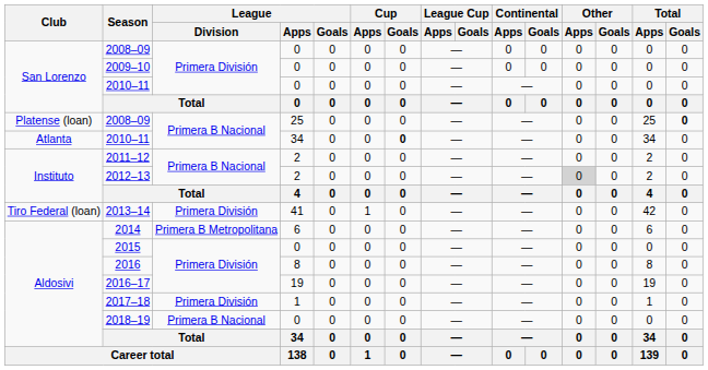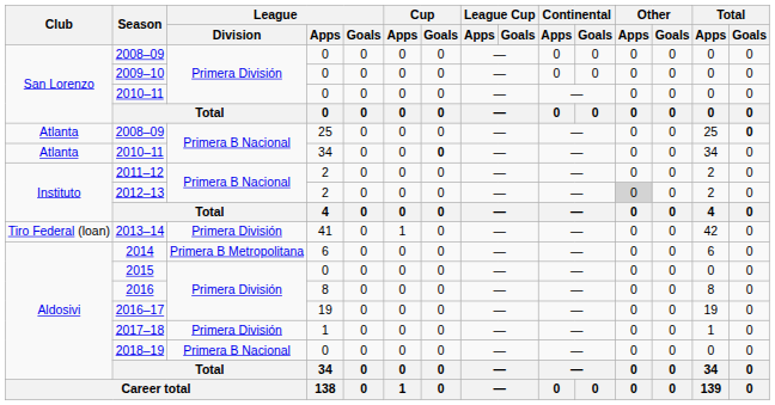 <table class="wikitable" style="text-align:center">
 <tr>
 <th rowspan="2">Club</th>
 <th rowspan="2">Season</th>
 <th colspan="3">League</th>
 <th colspan="2">Cup</th>
 <th colspan="2">League Cup</th>
 <th colspan="2">Continental</th>
 <th colspan="2">Other</th>
 <th colspan="2">Total</th>
 </tr>
 <tr>
 <th>Division</th>
 <th>Apps</th>
 <th>Goals</th>
 <th>Apps</th>
 <th>Goals</th>
 <th>Apps</th>
 <th>Goals</th>
 <th>Apps</th>
 <th>Goals</th>
 <th>Apps</th>
 <th>Goals</th>
 <th>Apps</th>
 <th>Goals</th>
 </tr>
 <tr>
 <td rowspan="4"><a href='#'>San Lorenzo</a></td>
 <td><a href='#'>2008–09</a></td>
 <td rowspan="3"><a href='#'>Primera División</a></td>
 <td>0</td>
 <td>0</td>
 <td>0</td>
 <td>0</td>
 <td colspan="2">—</td>
 <td>0</td>
 <td>0</td>
 <td>0</td>
 <td>0</td>
 <td>0</td>
 <td>0</td>
 </tr>
 <tr>
 <td><a href='#'>2009–10</a></td>
 <td>0</td>
 <td>0</td>
 <td>0</td>
 <td>0</td>
 <td colspan="2">—</td>
 <td>0</td>
 <td>0</td>
 <td>0</td>
 <td>0</td>
 <td>0</td>
 <td>0</td>
 </tr>
 <tr>
 <td><a href='#'>2010–11</a></td>
 <td>0</td>
 <td>0</td>
 <td>0</td>
 <td>0</td>
 <td colspan="2">—</td>
 <td colspan="2">—</td>
 <td>0</td>
 <td>0</td>
 <td>0</td>
 <td>0</td>
 </tr>
 <tr>
 <th colspan="2">Total</th>
 <th>0</th>
 <th>0</th>
 <th>0</th>
 <th>0</th>
 <th colspan="2">—</th>
 <th>0</th>
 <th>0</th>
 <th>0</th>
 <th>0</th>
 <th>0</th>
 <th>0</th>
 </tr>
 <tr>
-<td rowspan="1"><a href='#'>Platense</a> (loan)</td>
+<td rowspan="1"><a href='#'>Atlanta</a></td>
 <td><a href='#'>2008–09</a></td>
 <td rowspan="2"><a href='#'>Primera B Nacional</a></td>
 <td>25</td>
 <td>0</td>
 <td>0</td>
 <td>0</td>
 <td colspan="2">—</td>
 <td colspan="2">—</td>
 <td>0</td>
 <td>0</td>
 <td>25</td>
 <td><strong>0</strong></td>
 </tr>
 <tr>
 <td rowspan="1"><a href='#'>Atlanta</a></td>
 <td><a href='#'>2010–11</a></td>
 <td>34</td>
 <td>0</td>
 <td>0</td>
 <td><strong>0</strong></td>
 <td colspan="2">—</td>
 <td colspan="2">—</td>
 <td>0</td>
 <td>0</td>
 <td>34</td>
 <td>0</td>
 </tr>
 <tr>
 <td rowspan="3"><a href='#'>Instituto</a></td>
 <td><a href='#'>2011–12</a></td>
 <td rowspan="2"><a href='#'>Primera B Nacional</a></td>
 <td>2</td>
 <td>0</td>
 <td>0</td>
 <td>0</td>
 <td colspan="2">—</td>
 <td colspan="2">—</td>
 <td>0</td>
 <td>0</td>
 <td>2</td>
 <td>0</td>
 </tr>
 <tr>
 <td><a href='#'>2012–13</a></td>
 <td>2</td>
 <td>0</td>
 <td>0</td>
 <td>0</td>
 <td colspan="2">—</td>
 <td colspan="2">—</td>
 <td style="background: lightgrey;">0</td>
 <td>0</td>
 <td>2</td>
 <td>0</td>
 </tr>
 <tr>
 <th colspan="2">Total</th>
 <th>4</th>
 <th>0</th>
 <th>0</th>
 <th>0</th>
 <th colspan="2">—</th>
 <th colspan="2">—</th>
 <th>0</th>
 <th>0</th>
 <th>4</th>
 <th>0</th>
 </tr>
 <tr>
 <td rowspan="1"><a href='#'>Tiro Federal</a> (loan)</td>
 <td><a href='#'>2013–14</a></td>
 <td rowspan="1"><a href='#'>Primera División</a></td>
 <td>41</td>
 <td>0</td>
 <td>1</td>
 <td>0</td>
 <td colspan="2">—</td>
 <td colspan="2">—</td>
 <td>0</td>
 <td>0</td>
 <td>42</td>
 <td>0</td>
 </tr>
 <tr>
 <td rowspan="7"><a href='#'>Aldosivi</a></td>
 <td><a href='#'>2014</a></td>
 <td rowspan="1"><a href='#'>Primera B Metropolitana</a></td>
 <td>6</td>
 <td>0</td>
 <td>0</td>
 <td>0</td>
 <td colspan="2">—</td>
 <td colspan="2">—</td>
 <td>0</td>
 <td>0</td>
 <td>6</td>
 <td>0</td>
 </tr>
 <tr>
 <td><a href='#'>2015</a></td>
 <td rowspan="3"><a href='#'>Primera División</a></td>
 <td>0</td>
 <td>0</td>
 <td>0</td>
 <td>0</td>
 <td colspan="2">—</td>
 <td colspan="2">—</td>
 <td>0</td>
 <td>0</td>
 <td>0</td>
 <td>0</td>
 </tr>
 <tr>
 <td><a href='#'>2016</a></td>
 <td>8</td>
 <td>0</td>
 <td>0</td>
 <td>0</td>
 <td colspan="2">—</td>
 <td colspan="2">—</td>
 <td>0</td>
 <td>0</td>
 <td>8</td>
 <td>0</td>
 </tr>
 <tr>
 <td><a href='#'>2016–17</a></td>
 <td>19</td>
 <td>0</td>
 <td>0</td>
 <td>0</td>
 <td colspan="2">—</td>
 <td colspan="2">—</td>
 <td>0</td>
 <td>0</td>
 <td>19</td>
 <td>0</td>
 </tr>
 <tr>
 <td><a href='#'>2017–18</a></td>
 <td rowspan="1"><a href='#'>Primera División</a></td>
 <td>1</td>
 <td>0</td>
 <td>0</td>
 <td>0</td>
 <td colspan="2">—</td>
 <td colspan="2">—</td>
 <td>0</td>
 <td>0</td>
 <td>1</td>
 <td>0</td>
 </tr>
 <tr>
 <td><a href='#'>2018–19</a></td>
 <td rowspan="1"><a href='#'>Primera B Nacional</a></td>
 <td>0</td>
 <td>0</td>
 <td>0</td>
 <td>0</td>
 <td colspan="2">—</td>
 <td colspan="2">—</td>
 <td>0</td>
 <td>0</td>
 <td>0</td>
 <td>0</td>
 </tr>
 <tr>
 <th colspan="2">Total</th>
 <th>34</th>
 <th>0</th>
 <th>0</th>
 <th>0</th>
 <th colspan="2">—</th>
 <th colspan="2">—</th>
 <th>0</th>
 <th>0</th>
 <th>34</th>
 <th>0</th>
 </tr>
 <tr>
 <th colspan="3">Career total</th>
 <th>138</th>
 <th>0</th>
 <th>1</th>
 <th>0</th>
 <th colspan="2">—</th>
 <th>0</th>
 <th>0</th>
 <th>0</th>
 <th>0</th>
 <th>139</th>
 <th>0</th>
 </tr>
 </table>
